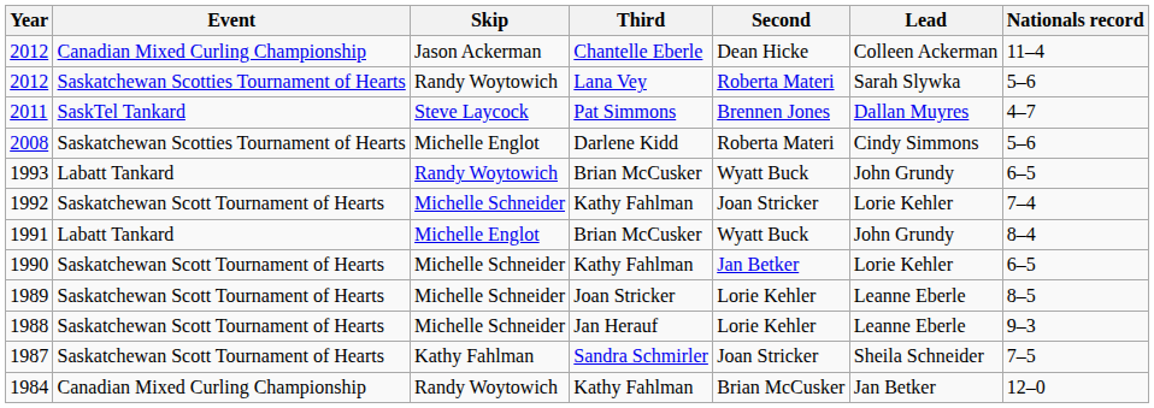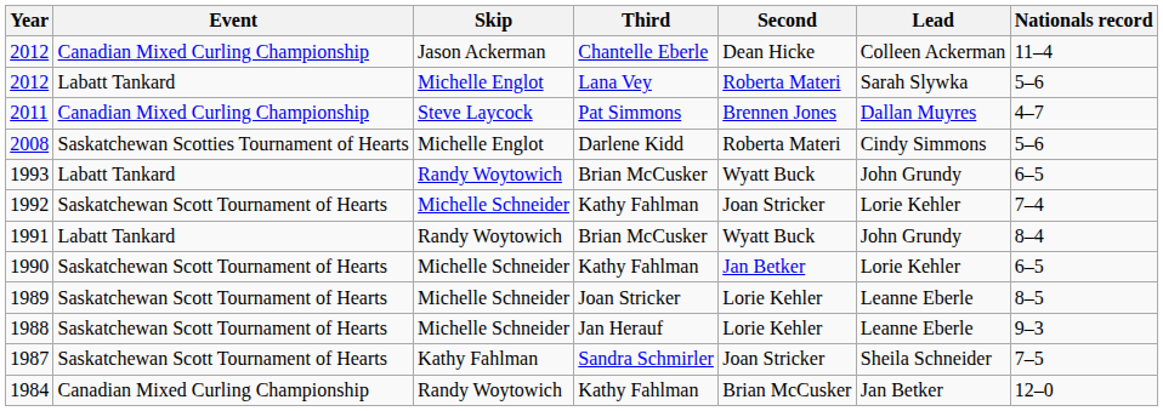 <table class="wikitable">
 <tr>
 <th>Year</th>
 <th>Event</th>
 <th>Skip</th>
 <th>Third</th>
 <th>Second</th>
 <th>Lead</th>
 <th>Nationals record</th>
 </tr>
 <tr>
 <td><a href='#'>2012</a></td>
 <td><a href='#'>Canadian Mixed Curling Championship</a></td>
 <td>Jason Ackerman</td>
 <td><a href='#'>Chantelle Eberle</a></td>
 <td>Dean Hicke</td>
 <td>Colleen Ackerman</td>
 <td>11–4</td>
 </tr>
 <tr>
 <td><a href='#'>2012</a></td>
-<td><a href='#'>Saskatchewan Scotties Tournament of Hearts</a></td>
-<td>Randy Woytowich</td>
+<td>Labatt Tankard</td>
+<td><a href='#'>Michelle Englot</a></td>
 <td><a href='#'>Lana Vey</a></td>
 <td><a href='#'>Roberta Materi</a></td>
 <td>Sarah Slywka</td>
 <td>5–6</td>
 </tr>
 <tr>
 <td><a href='#'>2011</a></td>
-<td><a href='#'>SaskTel Tankard</a></td>
+<td><a href='#'>Canadian Mixed Curling Championship</a></td>
 <td><a href='#'>Steve Laycock</a></td>
 <td><a href='#'>Pat Simmons</a></td>
 <td><a href='#'>Brennen Jones</a></td>
 <td><a href='#'>Dallan Muyres</a></td>
 <td>4–7</td>
 </tr>
 <tr>
 <td><a href='#'>2008</a></td>
 <td>Saskatchewan Scotties Tournament of Hearts</td>
 <td>Michelle Englot</td>
 <td>Darlene Kidd</td>
 <td>Roberta Materi</td>
 <td>Cindy Simmons</td>
 <td>5–6</td>
 </tr>
 <tr>
 <td>1993</td>
 <td>Labatt Tankard</td>
 <td><a href='#'>Randy Woytowich</a></td>
 <td>Brian McCusker</td>
 <td>Wyatt Buck</td>
 <td>John Grundy</td>
 <td>6–5</td>
 </tr>
 <tr>
 <td>1992</td>
 <td>Saskatchewan Scott Tournament of Hearts</td>
 <td><a href='#'>Michelle Schneider</a></td>
 <td>Kathy Fahlman</td>
 <td>Joan Stricker</td>
 <td>Lorie Kehler</td>
 <td>7–4</td>
 </tr>
 <tr>
 <td>1991</td>
 <td>Labatt Tankard</td>
-<td><a href='#'>Michelle Englot</a></td>
+<td>Randy Woytowich</td>
 <td>Brian McCusker</td>
 <td>Wyatt Buck</td>
 <td>John Grundy</td>
 <td>8–4</td>
 </tr>
 <tr>
 <td>1990</td>
 <td>Saskatchewan Scott Tournament of Hearts</td>
 <td>Michelle Schneider</td>
 <td>Kathy Fahlman</td>
 <td><a href='#'>Jan Betker</a></td>
 <td>Lorie Kehler</td>
 <td>6–5</td>
 </tr>
 <tr>
 <td>1989</td>
 <td>Saskatchewan Scott Tournament of Hearts</td>
 <td>Michelle Schneider</td>
 <td>Joan Stricker</td>
 <td>Lorie Kehler</td>
 <td>Leanne Eberle</td>
 <td>8–5</td>
 </tr>
 <tr>
 <td>1988</td>
 <td>Saskatchewan Scott Tournament of Hearts</td>
 <td>Michelle Schneider</td>
 <td>Jan Herauf</td>
 <td>Lorie Kehler</td>
 <td>Leanne Eberle</td>
 <td>9–3</td>
 </tr>
 <tr>
 <td>1987</td>
 <td>Saskatchewan Scott Tournament of Hearts</td>
 <td>Kathy Fahlman</td>
 <td><a href='#'>Sandra Schmirler</a></td>
 <td>Joan Stricker</td>
 <td>Sheila Schneider</td>
 <td>7–5</td>
 </tr>
 <tr>
 <td>1984</td>
 <td>Canadian Mixed Curling Championship</td>
 <td>Randy Woytowich</td>
 <td>Kathy Fahlman</td>
 <td>Brian McCusker</td>
 <td>Jan Betker</td>
 <td>12–0</td>
 </tr>
 </table>
